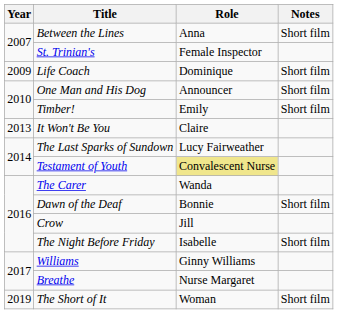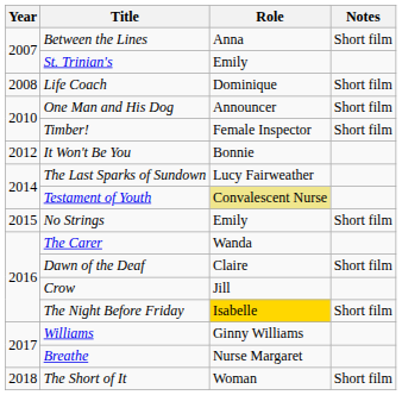 <table class="wikitable sortable">
 <tr>
 <th>Year</th>
 <th>Title</th>
 <th>Role</th>
 <th class="unsortable">Notes</th>
 </tr>
 <tr>
 <td rowspan="2">2007</td>
 <td><em>Between the Lines</em></td>
 <td>Anna</td>
 <td>Short film</td>
 </tr>
 <tr>
 <td><em><a href='#'>St. Trinian's</a></em></td>
-<td>Female Inspector</td>
+<td>Emily</td>
 <td></td>
 </tr>
 <tr>
-<td>2009</td>
+<td>2008</td>
 <td><em>Life Coach</em></td>
 <td>Dominique</td>
 <td>Short film</td>
 </tr>
 <tr>
 <td rowspan="2">2010</td>
 <td><em>One Man and His Dog</em></td>
 <td>Announcer</td>
 <td>Short film</td>
 </tr>
 <tr>
 <td><em>Timber!</em></td>
-<td>Emily</td>
+<td>Female Inspector</td>
 <td>Short film</td>
 </tr>
 <tr>
-<td>2013</td>
+<td>2012</td>
 <td><em>It Won't Be You</em></td>
-<td>Claire</td>
+<td>Bonnie</td>
 <td></td>
 </tr>
 <tr>
 <td rowspan="2">2014</td>
 <td><em>The Last Sparks of Sundown</em></td>
 <td>Lucy Fairweather</td>
 <td></td>
 </tr>
 <tr>
 <td><em><a href='#'>Testament of Youth</a></em></td>
 <td style="background: khaki;">Convalescent Nurse</td>
 <td></td>
 </tr>
 <tr>
+<td>2015</td>
+<td><em>No Strings</em></td>
+<td>Emily</td>
+<td>Short film</td>
+</tr>
+<tr>
 <td rowspan="4">2016</td>
 <td><em><a href='#'>The Carer</a></em></td>
 <td>Wanda</td>
 <td></td>
 </tr>
 <tr>
 <td><em>Dawn of the Deaf</em></td>
-<td>Bonnie</td>
+<td>Claire</td>
 <td>Short film</td>
 </tr>
 <tr>
 <td><em>Crow</em></td>
 <td>Jill</td>
 <td></td>
 </tr>
 <tr>
 <td><em>The Night Before Friday</em></td>
-<td>Isabelle</td>
+<td style="background: gold;">Isabelle</td>
 <td>Short film</td>
 </tr>
 <tr>
 <td rowspan="2">2017</td>
 <td><em><a href='#'>Williams</a></em></td>
 <td>Ginny Williams</td>
 <td></td>
 </tr>
 <tr>
 <td><em><a href='#'>Breathe</a></em></td>
 <td>Nurse Margaret</td>
 <td></td>
 </tr>
 <tr>
-<td>2019</td>
+<td>2018</td>
 <td><em>The Short of It</em></td>
 <td>Woman</td>
 <td>Short film</td>
 </tr>
 </table>
